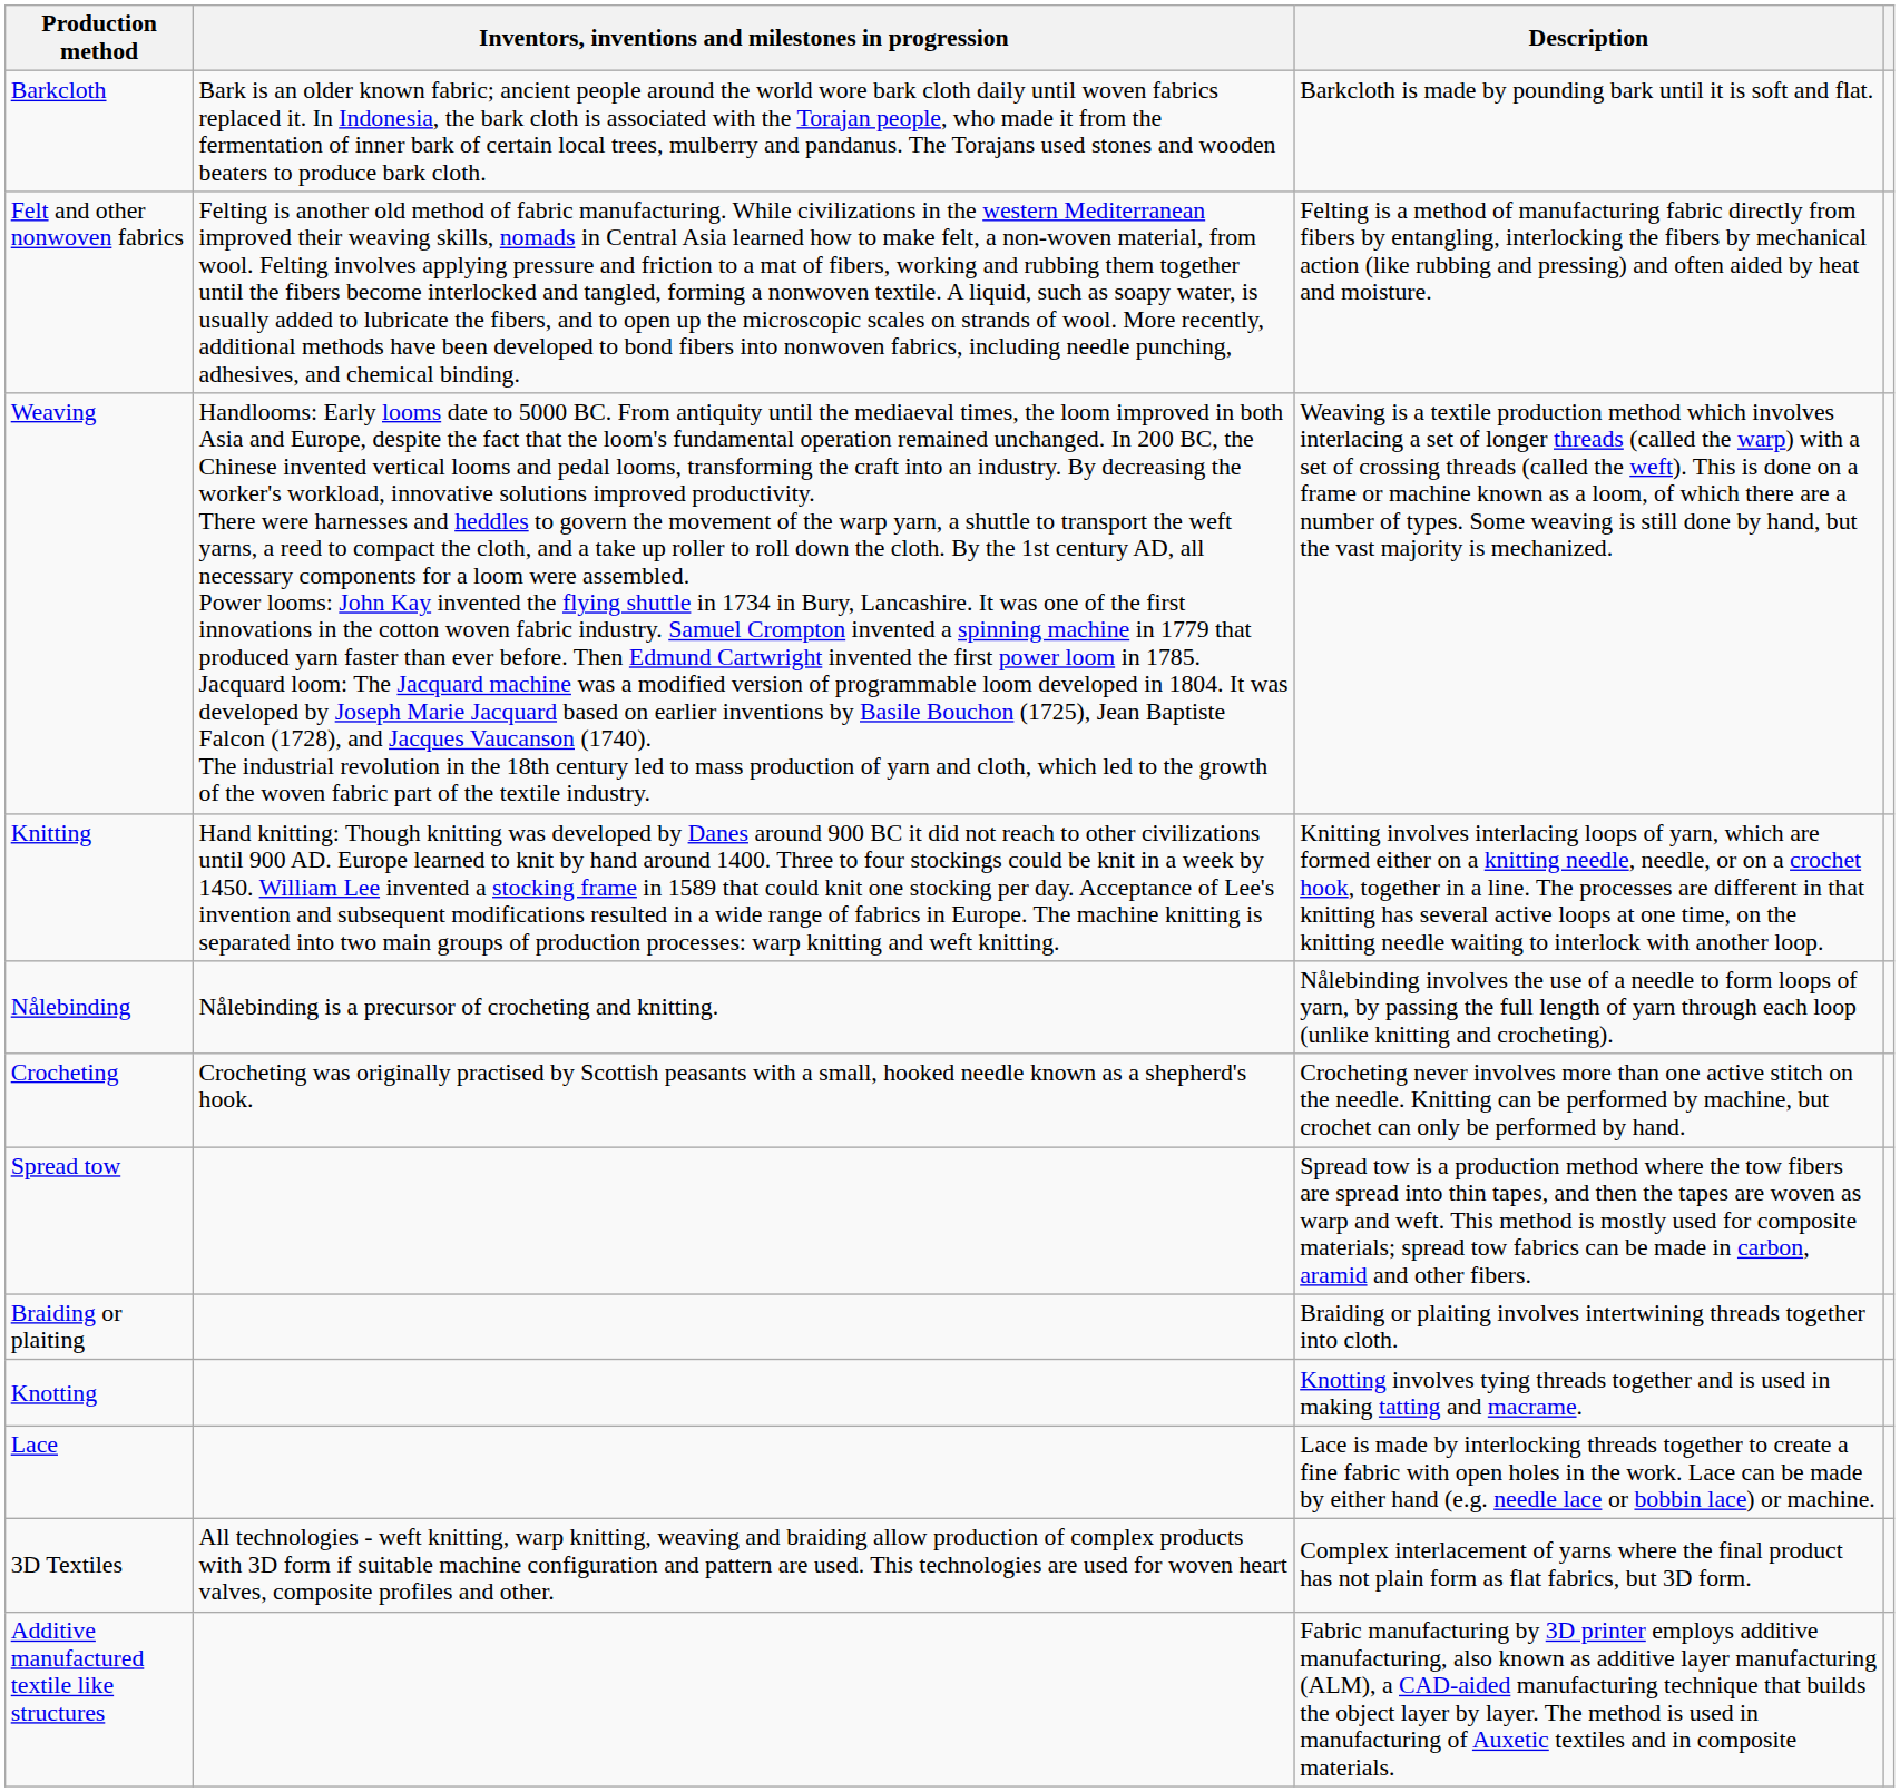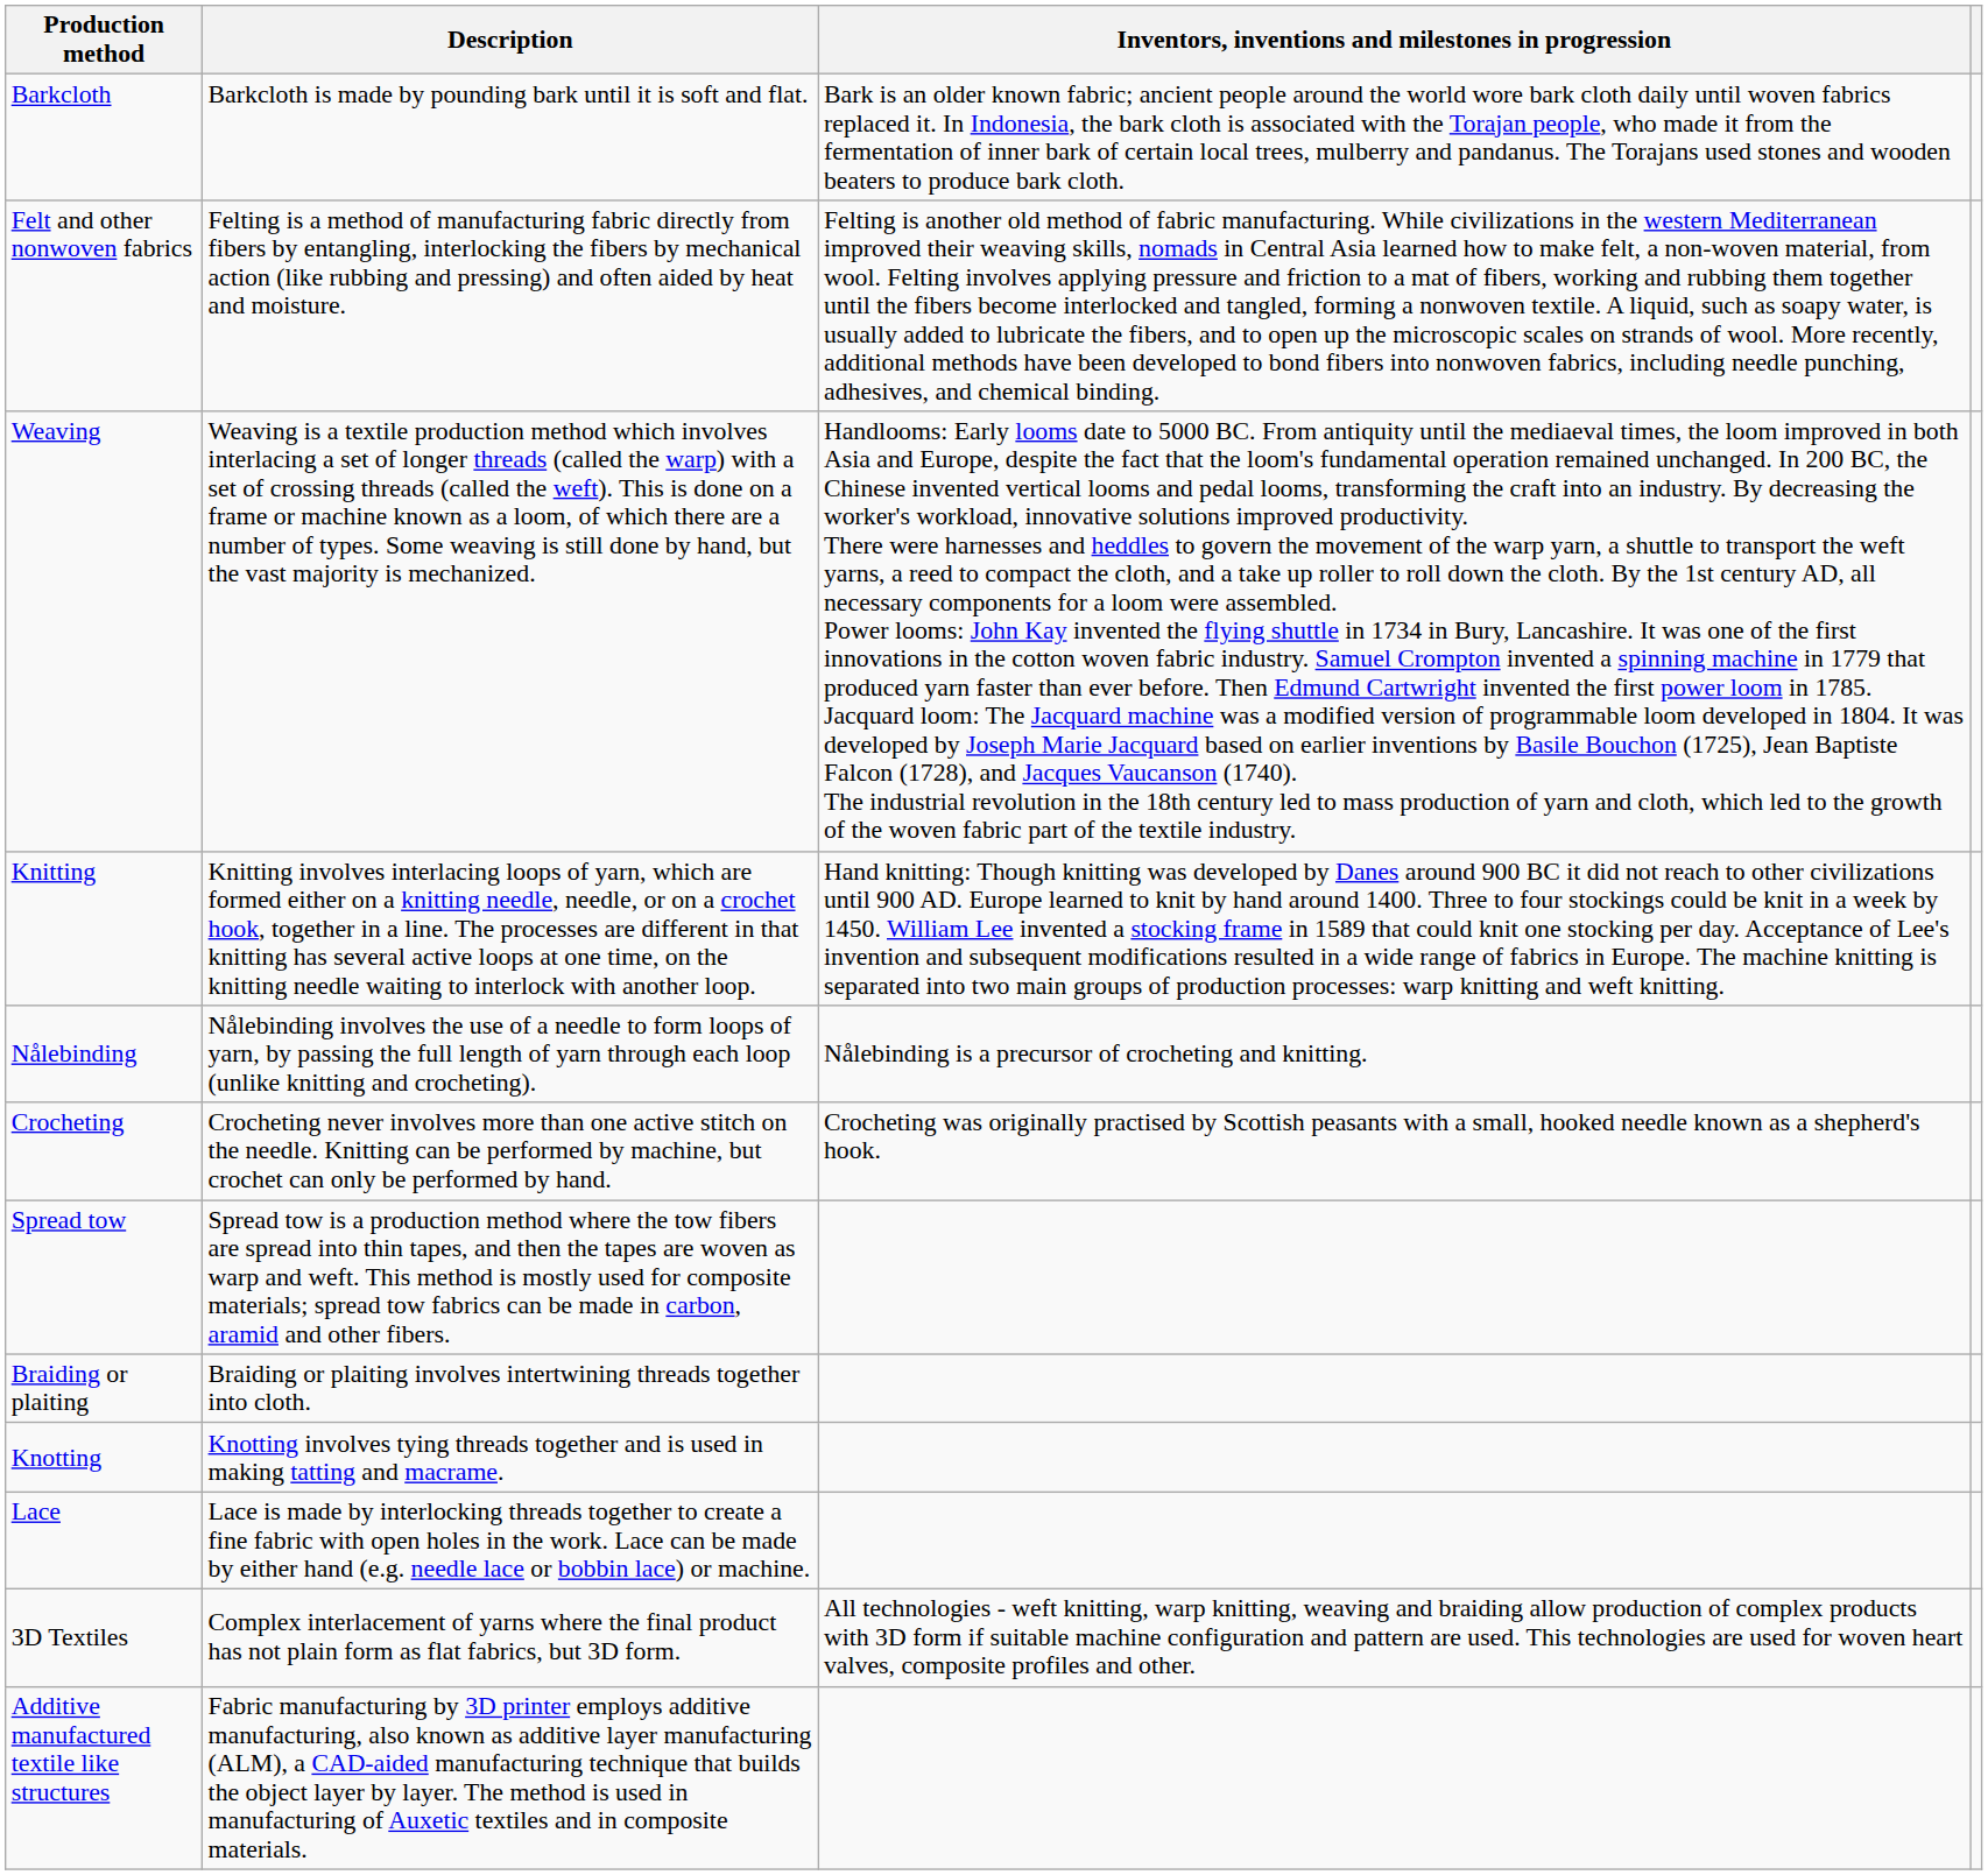 <table class="wikitable">
 <tr>
 <th>Production method</th>
+<th>Description</th>
 <th>Inventors, inventions and milestones in progression</th>
-<th>Description</th>
 <th></th>
 </tr>
 <tr style="vertical-align: top;">
 <td><a href='#'>Barkcloth</a></td>
+<td>Barkcloth is made by pounding bark until it is soft and flat.</td>
 <td>Bark is an older known fabric; ancient people around the world wore bark cloth daily until woven fabrics replaced it. In <a href='#'>Indonesia</a>, the bark cloth is associated with the <a href='#'>Torajan people</a>, who made it from the fermentation of inner bark of certain local trees, mulberry and pandanus. The Torajans used stones and wooden beaters to produce bark cloth.</td>
-<td>Barkcloth is made by pounding bark until it is soft and flat.</td>
 <td></td>
 </tr>
 <tr style="vertical-align: top;">
 <td><a href='#'>Felt</a> and other <a href='#'>nonwoven</a> fabrics</td>
+<td>Felting is a method of manufacturing fabric directly from fibers by entangling, interlocking the fibers by mechanical action (like rubbing and pressing) and often aided by heat and moisture.</td>
 <td>Felting is another old method of fabric manufacturing. While civilizations in the <a href='#'>western Mediterranean</a> improved their weaving skills, <a href='#'>nomads</a> in Central Asia learned how to make felt, a non-woven material, from wool. Felting involves applying pressure and friction to a mat of fibers, working and rubbing them together until the fibers become interlocked and tangled, forming a nonwoven textile. A liquid, such as soapy water, is usually added to lubricate the fibers, and to open up the microscopic scales on strands of wool. More recently, additional methods have been developed to bond fibers into nonwoven fabrics, including needle punching, adhesives, and chemical binding.</td>
-<td>Felting is a method of manufacturing fabric directly from fibers by entangling, interlocking the fibers by mechanical action (like rubbing and pressing) and often aided by heat and moisture.</td>
 <td> </td>
 </tr>
 <tr style="vertical-align: top;">
 <td><a href='#'>Weaving</a></td>
+<td>Weaving is a textile production method which involves interlacing a set of longer <a href='#'>threads</a> (called the <a href='#'>warp</a>) with a set of crossing threads (called the <a href='#'>weft</a>). This is done on a frame or machine known as a loom, of which there are a number of types. Some weaving is still done by hand, but the vast majority is mechanized.</td>
 <td>Handlooms: Early <a href='#'>looms</a> date to 5000 BC. From antiquity until the mediaeval times, the loom improved in both Asia and Europe, despite the fact that the loom's fundamental operation remained unchanged. In 200 BC, the Chinese invented vertical looms and pedal looms, transforming the craft into an industry. By decreasing the worker's workload, innovative solutions improved productivity.<br>There were harnesses and <a href='#'>heddles</a> to govern the movement of the warp yarn, a shuttle to transport the weft yarns, a reed to compact the cloth, and a take up roller to roll down the cloth. By the 1st century AD, all necessary components for a loom were assembled.<br>Power looms: <a href='#'>John Kay</a> invented the <a href='#'>flying shuttle</a> in 1734 in Bury, Lancashire. It was one of the first innovations in the cotton woven fabric industry. <a href='#'>Samuel Crompton</a> invented a <a href='#'>spinning machine</a> in 1779 that produced yarn faster than ever before. Then <a href='#'>Edmund Cartwright</a> invented the first <a href='#'>power loom</a> in 1785.<br>Jacquard loom: The <a href='#'>Jacquard machine</a> was a modified version of programmable loom developed in 1804. It was developed by <a href='#'>Joseph Marie Jacquard</a> based on earlier inventions by <a href='#'>Basile Bouchon</a> (1725), Jean Baptiste Falcon (1728), and <a href='#'>Jacques Vaucanson</a> (1740).<br>The industrial revolution in the 18th century led to mass production of yarn and cloth, which led to the growth of the woven fabric part of the textile industry.</td>
-<td>Weaving is a textile production method which involves interlacing a set of longer <a href='#'>threads</a> (called the <a href='#'>warp</a>) with a set of crossing threads (called the <a href='#'>weft</a>). This is done on a frame or machine known as a loom, of which there are a number of types. Some weaving is still done by hand, but the vast majority is mechanized.</td>
 <td></td>
 </tr>
 <tr style="vertical-align: top;">
 <td><a href='#'>Knitting</a></td>
+<td>Knitting involves interlacing loops of yarn, which are formed either on a <a href='#'>knitting needle</a>, needle, or on a <a href='#'>crochet hook</a>, together in a line. The processes are different in that knitting has several active loops at one time, on the knitting needle waiting to interlock with another loop.</td>
 <td>Hand knitting: Though knitting was developed by <a href='#'>Danes</a> around 900 BC it did not reach to other civilizations until 900 AD. Europe learned to knit by hand around 1400. Three to four stockings could be knit in a week by 1450. <a href='#'>William Lee</a> invented a <a href='#'>stocking frame</a> in 1589 that could knit one stocking per day. Acceptance of Lee's invention and subsequent modifications resulted in a wide range of fabrics in Europe. The machine knitting is separated into two main groups of production processes: warp knitting and weft knitting.</td>
-<td>Knitting involves interlacing loops of yarn, which are formed either on a <a href='#'>knitting needle</a>, needle, or on a <a href='#'>crochet hook</a>, together in a line. The processes are different in that knitting has several active loops at one time, on the knitting needle waiting to interlock with another loop.</td>
 <td></td>
 </tr>
 <tr>
 <td><a href='#'>Nålebinding</a></td>
+<td>Nålebinding involves the use of a needle to form loops of yarn, by passing the full length of yarn through each loop (unlike knitting and crocheting).</td>
 <td>Nålebinding is a precursor of crocheting and knitting.</td>
-<td>Nålebinding involves the use of a needle to form loops of yarn, by passing the full length of yarn through each loop (unlike knitting and crocheting).</td>
 <td></td>
 </tr>
 <tr style="vertical-align: top;">
 <td><a href='#'>Crocheting</a></td>
+<td>Crocheting never involves more than one active stitch on the needle. Knitting can be performed by machine, but crochet can only be performed by hand.</td>
 <td>Crocheting was originally practised by Scottish peasants with a small, hooked needle known as a shepherd's hook.</td>
-<td>Crocheting never involves more than one active stitch on the needle. Knitting can be performed by machine, but crochet can only be performed by hand.</td>
 <td></td>
 </tr>
 <tr style="vertical-align: top;">
 <td><a href='#'>Spread tow</a></td>
+<td>Spread tow is a production method where the tow fibers are spread into thin tapes, and then the tapes are woven as warp and weft. This method is mostly used for composite materials; spread tow fabrics can be made in <a href='#'>carbon</a>, <a href='#'>aramid</a> and other fibers.</td>
 <td></td>
-<td>Spread tow is a production method where the tow fibers are spread into thin tapes, and then the tapes are woven as warp and weft. This method is mostly used for composite materials; spread tow fabrics can be made in <a href='#'>carbon</a>, <a href='#'>aramid</a> and other fibers.</td>
 <td></td>
 </tr>
 <tr style="vertical-align: top;">
 <td><a href='#'>Braiding</a> or plaiting</td>
+<td>Braiding or plaiting involves intertwining threads together into cloth.</td>
 <td></td>
-<td>Braiding or plaiting involves intertwining threads together into cloth.</td>
 <td></td>
 </tr>
 <tr>
 <td><a href='#'>Knotting</a></td>
+<td><a href='#'>Knotting</a> involves tying threads together and is used in making <a href='#'>tatting</a> and <a href='#'>macrame</a>.</td>
 <td></td>
-<td><a href='#'>Knotting</a> involves tying threads together and is used in making <a href='#'>tatting</a> and <a href='#'>macrame</a>.</td>
 <td></td>
 </tr>
 <tr style="vertical-align: top;">
 <td><a href='#'>Lace</a></td>
+<td>Lace is made by interlocking threads together to create a fine fabric with open holes in the work. Lace can be made by either hand (e.g. <a href='#'>needle lace</a> or <a href='#'>bobbin lace</a>) or machine.</td>
 <td></td>
-<td>Lace is made by interlocking threads together to create a fine fabric with open holes in the work. Lace can be made by either hand (e.g. <a href='#'>needle lace</a> or <a href='#'>bobbin lace</a>) or machine.</td>
 <td></td>
 </tr>
 <tr>
 <td>3D Textiles</td>
+<td>Complex interlacement of yarns where the final product has not plain form as flat fabrics, but 3D form.</td>
 <td>All technologies - weft knitting, warp knitting, weaving and braiding allow production of complex products with 3D form if suitable machine configuration and pattern are used. This technologies are used for woven heart valves, composite profiles and other.</td>
-<td>Complex interlacement of yarns where the final product has not plain form as flat fabrics, but 3D form.</td>
 <td></td>
 </tr>
 <tr style="vertical-align: top;">
 <td><a href='#'>Additive manufactured textile like structures</a></td>
+<td>Fabric manufacturing by <a href='#'>3D printer</a> employs additive manufacturing, also known as additive layer manufacturing (ALM), a <a href='#'>CAD-aided</a> manufacturing technique that builds the object layer by layer. The method is used in manufacturing of <a href='#'>Auxetic</a> textiles and in composite materials.</td>
 <td></td>
-<td>Fabric manufacturing by <a href='#'>3D printer</a> employs additive manufacturing, also known as additive layer manufacturing (ALM), a <a href='#'>CAD-aided</a> manufacturing technique that builds the object layer by layer. The method is used in manufacturing of <a href='#'>Auxetic</a> textiles and in composite materials.</td>
 <td></td>
 </tr>
 </table>
